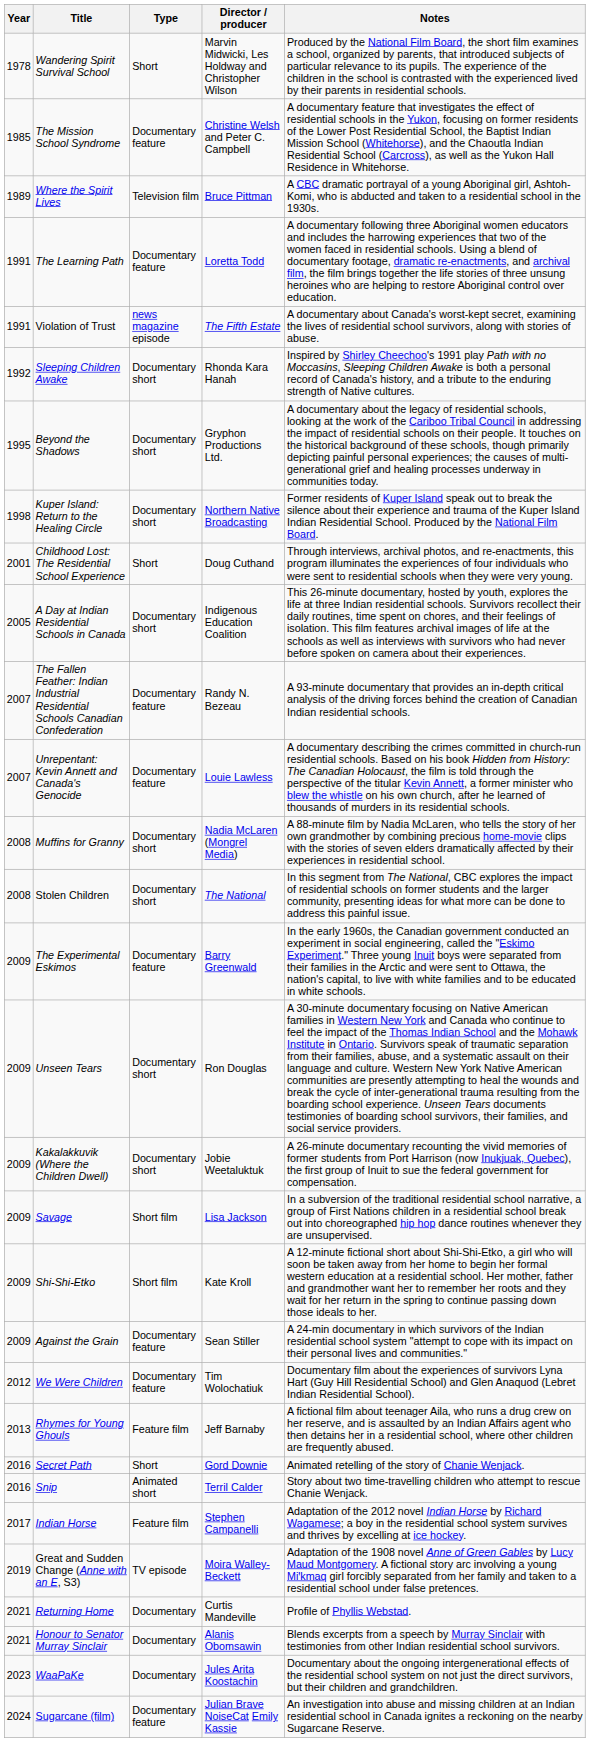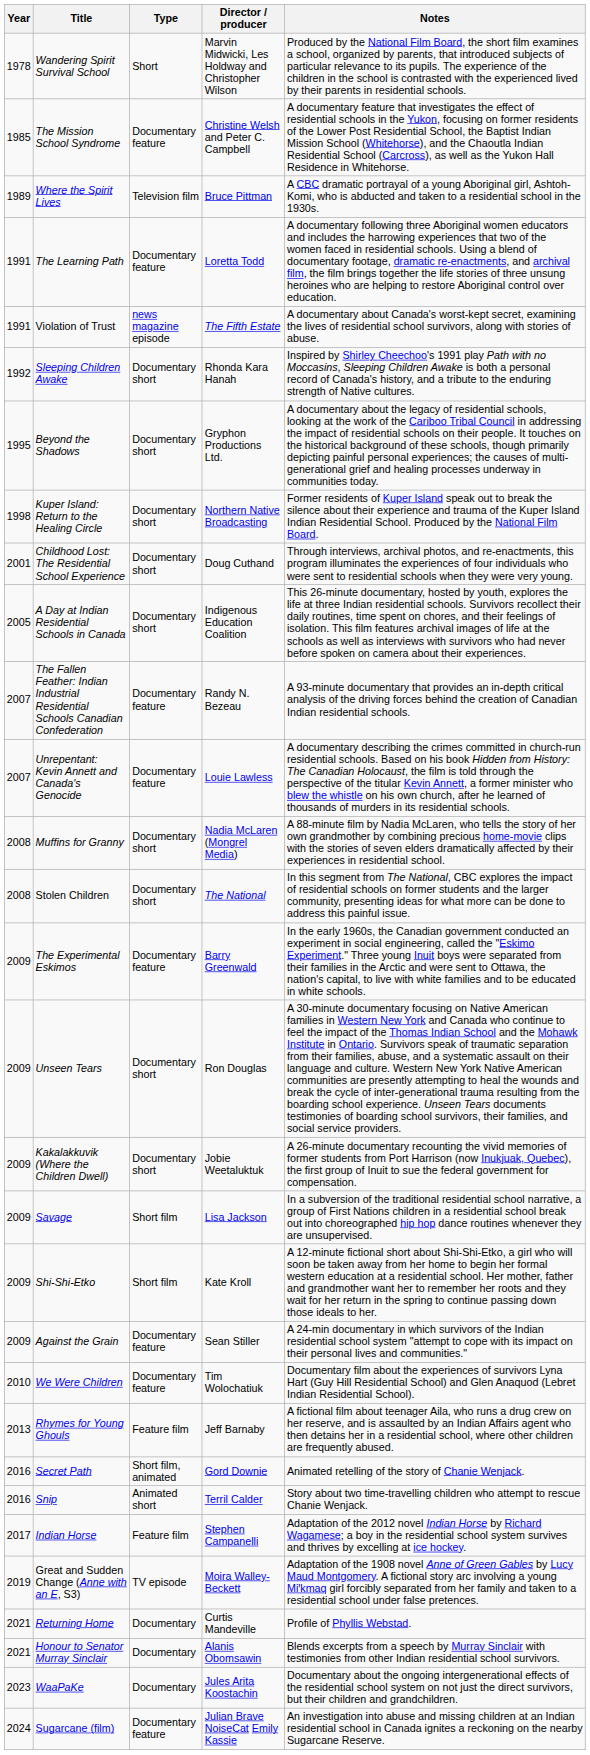 <table class="wikitable sortable">
 <tr>
 <th>Year</th>
 <th>Title</th>
 <th>Type</th>
 <th>Director / producer</th>
 <th>Notes</th>
 </tr>
 <tr>
 <td>1978</td>
 <td><em>Wandering Spirit Survival School</em></td>
 <td>Short</td>
 <td>Marvin Midwicki, Les Holdway and Christopher Wilson</td>
 <td>Produced by the <a href='#'>National Film Board</a>, the short film examines a school, organized by parents, that introduced subjects of particular relevance to its pupils. The experience of the children in the school is contrasted with the experienced lived by their parents in residential schools.</td>
 </tr>
 <tr>
 <td>1985</td>
 <td><em>The Mission School Syndrome</em></td>
 <td>Documentary feature</td>
 <td><a href='#'>Christine Welsh</a> and Peter C. Campbell</td>
 <td>A documentary feature that investigates the effect of residential schools in the <a href='#'>Yukon</a>, focusing on former residents of the Lower Post Residential School, the Baptist Indian Mission School (<a href='#'>Whitehorse</a>), and the Chaoutla Indian Residential School (<a href='#'>Carcross</a>), as well as the Yukon Hall Residence in Whitehorse.</td>
 </tr>
 <tr>
 <td>1989</td>
 <td><em><a href='#'>Where the Spirit Lives</a></em></td>
 <td>Television film</td>
 <td><a href='#'>Bruce Pittman</a></td>
 <td>A <a href='#'>CBC</a> dramatic portrayal of a young Aboriginal girl, Ashtoh-Komi, who is abducted and taken to a residential school in the 1930s.</td>
 </tr>
 <tr>
 <td>1991</td>
 <td><em>The Learning Path</em></td>
 <td>Documentary feature</td>
 <td><a href='#'>Loretta Todd</a></td>
 <td>A documentary following three Aboriginal women educators and includes the harrowing experiences that two of the women faced in residential schools. Using a blend of documentary footage, <a href='#'>dramatic re-enactments</a>, and <a href='#'>archival film</a>, the film brings together the life stories of three unsung heroines who are helping to restore Aboriginal control over education.</td>
 </tr>
 <tr>
 <td>1991</td>
 <td>Violation of Trust</td>
 <td><a href='#'>news magazine</a> episode</td>
 <td><em><a href='#'>The Fifth Estate</a></em></td>
 <td>A documentary about Canada's worst-kept secret, examining the lives of residential school survivors, along with stories of abuse.</td>
 </tr>
 <tr>
 <td>1992</td>
 <td><em><a href='#'>Sleeping Children Awake</a></em></td>
 <td>Documentary short</td>
 <td>Rhonda Kara Hanah</td>
 <td>Inspired by <a href='#'>Shirley Cheechoo</a>'s 1991 play <em>Path with no Moccasins</em>, <em>Sleeping Children Awake</em> is both a personal record of Canada's history, and a tribute to the enduring strength of Native cultures.</td>
 </tr>
 <tr>
 <td>1995</td>
 <td><em>Beyond the Shadows</em></td>
 <td>Documentary short</td>
 <td>Gryphon Productions Ltd.</td>
 <td>A documentary about the legacy of residential schools, looking at the work of the <a href='#'>Cariboo Tribal Council</a> in addressing the impact of residential schools on their people. It touches on the historical background of these schools, though primarily depicting painful personal experiences; the causes of multi-generational grief and healing processes underway in communities today.</td>
 </tr>
 <tr>
 <td>1998</td>
 <td><em>Kuper Island: Return to the Healing Circle</em></td>
 <td>Documentary short</td>
 <td><a href='#'>Northern Native Broadcasting</a></td>
 <td>Former residents of <a href='#'>Kuper Island</a> speak out to break the silence about their experience and trauma of the Kuper Island Indian Residential School. Produced by the <a href='#'>National Film Board</a>.</td>
 </tr>
 <tr>
 <td>2001</td>
 <td><em>Childhood Lost: The Residential School Experience</em></td>
-<td>Short</td>
+<td>Documentary short</td>
 <td>Doug Cuthand</td>
 <td>Through interviews, archival photos, and re-enactments, this program illuminates the experiences of four individuals who were sent to residential schools when they were very young.</td>
 </tr>
 <tr>
 <td>2005</td>
 <td><em>A Day at Indian Residential Schools in Canada</em></td>
 <td>Documentary short</td>
 <td>Indigenous Education Coalition</td>
 <td>This 26-minute documentary, hosted by youth, explores the life at three Indian residential schools. Survivors recollect their daily routines, time spent on chores, and their feelings of isolation. This film features archival images of life at the schools as well as interviews with survivors who had never before spoken on camera about their experiences.</td>
 </tr>
 <tr>
 <td>2007</td>
 <td><em>The Fallen Feather: Indian Industrial Residential Schools Canadian Confederation</em></td>
 <td>Documentary feature</td>
 <td>Randy N. Bezeau</td>
 <td>A 93-minute documentary that provides an in-depth critical analysis of the driving forces behind the creation of Canadian Indian residential schools.</td>
 </tr>
 <tr>
 <td>2007</td>
 <td><em>Unrepentant: Kevin Annett and Canada's Genocide</em></td>
 <td>Documentary feature</td>
 <td><a href='#'>Louie Lawless</a></td>
 <td>A documentary describing the crimes committed in church-run residential schools. Based on his book <em>Hidden from History: The Canadian Holocaust</em>, the film is told through the perspective of the titular <a href='#'>Kevin Annett</a>, a former minister who <a href='#'>blew the whistle</a> on his own church, after he learned of thousands of murders in its residential schools.</td>
 </tr>
 <tr>
 <td>2008</td>
 <td><em>Muffins for Granny</em></td>
 <td>Documentary short</td>
 <td><a href='#'>Nadia McLaren</a> (<a href='#'>Mongrel Media</a>)</td>
 <td>A 88-minute film by Nadia McLaren, who tells the story of her own grandmother by combining precious <a href='#'>home-movie</a> clips with the stories of seven elders dramatically affected by their experiences in residential school.</td>
 </tr>
 <tr>
 <td>2008</td>
 <td>Stolen Children</td>
 <td>Documentary short</td>
 <td><em><a href='#'>The National</a></em></td>
 <td>In this segment from <em>The National</em>, CBC explores the impact of residential schools on former students and the larger community, presenting ideas for what more can be done to address this painful issue.</td>
 </tr>
 <tr>
 <td>2009</td>
 <td><em>The Experimental Eskimos</em></td>
 <td>Documentary feature</td>
 <td><a href='#'>Barry Greenwald</a></td>
 <td>In the early 1960s, the Canadian government conducted an experiment in social engineering, called the "<a href='#'>Eskimo Experiment</a>." Three young <a href='#'>Inuit</a> boys were separated from their families in the Arctic and were sent to Ottawa, the nation's capital, to live with white families and to be educated in white schools.</td>
 </tr>
 <tr>
 <td>2009</td>
 <td><em>Unseen Tears</em></td>
 <td>Documentary short</td>
 <td>Ron Douglas</td>
 <td>A 30-minute documentary focusing on Native American families in <a href='#'>Western New York</a> and Canada who continue to feel the impact of the <a href='#'>Thomas Indian School</a> and the <a href='#'>Mohawk Institute</a> in <a href='#'>Ontario</a>. Survivors speak of traumatic separation from their families, abuse, and a systematic assault on their language and culture. Western New York Native American communities are presently attempting to heal the wounds and break the cycle of inter-generational trauma resulting from the boarding school experience. <em>Unseen Tears</em> documents testimonies of boarding school survivors, their families, and social service providers.</td>
 </tr>
 <tr>
 <td>2009</td>
 <td><em>Kakalakkuvik (Where the Children Dwell)</em></td>
 <td>Documentary short</td>
 <td>Jobie Weetaluktuk</td>
 <td>A 26-minute documentary recounting the vivid memories of former students from Port Harrison (now <a href='#'>Inukjuak, Quebec</a>), the first group of Inuit to sue the federal government for compensation.</td>
 </tr>
 <tr>
 <td>2009</td>
 <td><em><a href='#'>Savage</a></em></td>
 <td>Short film</td>
 <td><a href='#'>Lisa Jackson</a></td>
 <td>In a subversion of the traditional residential school narrative, a group of First Nations children in a residential school break out into choreographed <a href='#'>hip hop</a> dance routines whenever they are unsupervised.</td>
 </tr>
 <tr>
 <td>2009</td>
 <td><em>Shi-Shi-Etko</em></td>
 <td>Short film</td>
 <td>Kate Kroll</td>
 <td>A 12-minute fictional short about Shi-Shi-Etko, a girl who will soon be taken away from her home to begin her formal western education at a residential school. Her mother, father and grandmother want her to remember her roots and they wait for her return in the spring to continue passing down those ideals to her.</td>
 </tr>
 <tr>
 <td>2009</td>
 <td><em>Against the Grain</em></td>
 <td>Documentary feature</td>
 <td>Sean Stiller</td>
 <td>A 24-min documentary in which survivors of the Indian residential school system "attempt to cope with its impact on their personal lives and communities."</td>
 </tr>
 <tr>
-<td>2012</td>
+<td>2010</td>
 <td><em><a href='#'>We Were Children</a></em></td>
 <td>Documentary feature</td>
 <td>Tim Wolochatiuk</td>
 <td>Documentary film about the experiences of survivors Lyna Hart (Guy Hill Residential School) and Glen Anaquod (Lebret Indian Residential School).</td>
 </tr>
 <tr>
 <td>2013</td>
 <td><em><a href='#'>Rhymes for Young Ghouls</a></em></td>
 <td>Feature film</td>
 <td>Jeff Barnaby</td>
 <td>A fictional film about teenager Aila, who runs a drug crew on her reserve, and is assaulted by an Indian Affairs agent who then detains her in a residential school, where other children are frequently abused.</td>
 </tr>
 <tr>
 <td>2016</td>
 <td><em><a href='#'>Secret Path</a></em></td>
-<td>Short</td>
+<td>Short film, animated</td>
 <td><a href='#'>Gord Downie</a></td>
 <td>Animated retelling of the story of <a href='#'>Chanie Wenjack</a>.</td>
 </tr>
 <tr>
 <td>2016</td>
 <td><em><a href='#'>Snip</a></em></td>
 <td>Animated short</td>
 <td><a href='#'>Terril Calder</a></td>
 <td>Story about two time-travelling children who attempt to rescue Chanie Wenjack.</td>
 </tr>
 <tr>
 <td>2017</td>
 <td><em><a href='#'>Indian Horse</a></em></td>
 <td>Feature film</td>
 <td><a href='#'>Stephen Campanelli</a></td>
 <td>Adaptation of the 2012 novel <em><a href='#'>Indian Horse</a></em> by <a href='#'>Richard Wagamese</a>; a boy in the residential school system survives and thrives by excelling at <a href='#'>ice hockey</a>.</td>
 </tr>
 <tr>
 <td>2019</td>
 <td>Great and Sudden Change (<em><a href='#'>Anne with an E</a></em>, S3)</td>
 <td>TV episode</td>
 <td><a href='#'>Moira Walley-Beckett</a></td>
 <td>Adaptation of the 1908 novel <em><a href='#'>Anne of Green Gables</a></em> by <a href='#'>Lucy Maud Montgomery</a>. A fictional story arc involving a young <a href='#'>Miꞌkmaq</a> girl forcibly separated from her family and taken to a residential school under false pretences.</td>
 </tr>
 <tr>
 <td>2021</td>
 <td><em><a href='#'>Returning Home</a></em></td>
 <td>Documentary</td>
 <td>Curtis Mandeville</td>
 <td>Profile of <a href='#'>Phyllis Webstad</a>.</td>
 </tr>
 <tr>
 <td>2021</td>
 <td><em><a href='#'>Honour to Senator Murray Sinclair</a></em></td>
 <td>Documentary</td>
 <td><a href='#'>Alanis Obomsawin</a></td>
 <td>Blends excerpts from a speech by <a href='#'>Murray Sinclair</a> with testimonies from other Indian residential school survivors.</td>
 </tr>
 <tr>
 <td>2023</td>
 <td><em><a href='#'>WaaPaKe</a></em></td>
 <td>Documentary</td>
 <td><a href='#'>Jules Arita Koostachin</a><em></td>
 <td>Documentary about the ongoing intergenerational effects of the residential school system on not just the direct survivors, but their children and grandchildren.</td>
 </tr>
 <tr>
 <td>2024</td>
 <td></em><a href='#'>Sugarcane (film)</a><em></td>
 <td>Documentary feature</td>
 <td><a href='#'>Julian Brave NoiseCat</a> <a href='#'>Emily Kassie</a></td>
 <td>An investigation into abuse and missing children at an Indian residential school in Canada ignites a reckoning on the nearby Sugarcane Reserve.</td>
 </tr>
 </table>
